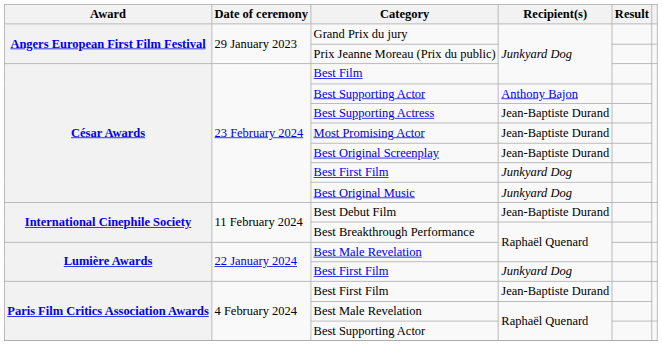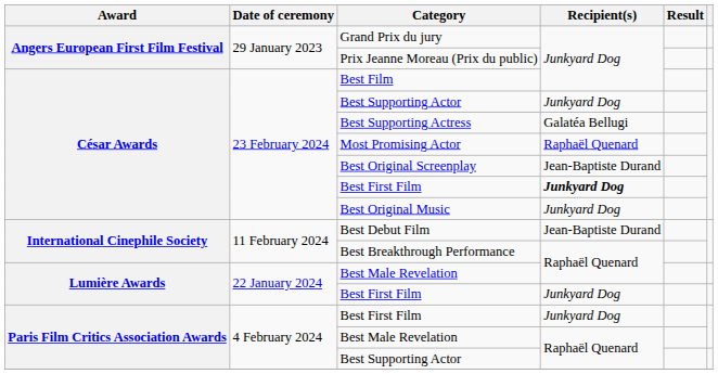 <table class="wikitable sortable plainrowheaders">
 <tr>
 <th scope="col">Award</th>
 <th scope="col">Date of ceremony</th>
 <th scope="col">Category</th>
 <th scope="col">Recipient(s)</th>
 <th scope="col">Result</th>
 <th scope="col" class="unsortable"></th>
 </tr>
 <tr>
 <th scope="row" rowspan="2"><a href='#'>Angers European First Film Festival</a></th>
 <td rowspan="2">29 January 2023</td>
 <td>Grand Prix du jury</td>
 <td rowspan="3"><em>Junkyard Dog</em></td>
 <td></td>
 <td align="center"></td>
 </tr>
 <tr>
 <td>Prix Jeanne Moreau (Prix du public)</td>
 <td></td>
 <td align="center"></td>
 </tr>
 <tr>
 <th scope="row" rowspan="7"><a href='#'>César Awards</a></th>
 <td rowspan="7"><a href='#'>23 February 2024</a></td>
 <td><a href='#'>Best Film</a></td>
 <td></td>
 <td rowspan="7" align="center"></td>
 </tr>
 <tr>
 <td><a href='#'>Best Supporting Actor</a></td>
-<td><a href='#'>Anthony Bajon</a></td>
+<td><em>Junkyard Dog</em></td>
 <td></td>
 </tr>
 <tr>
 <td><a href='#'>Best Supporting Actress</a></td>
-<td>Jean-Baptiste Durand</td>
+<td>Galatéa Bellugi</td>
 <td></td>
 </tr>
 <tr>
 <td><a href='#'>Most Promising Actor</a></td>
-<td>Jean-Baptiste Durand</td>
+<td><a href='#'>Raphaël Quenard</a></td>
 <td></td>
 </tr>
 <tr>
 <td><a href='#'>Best Original Screenplay</a></td>
 <td>Jean-Baptiste Durand</td>
 <td></td>
 </tr>
 <tr>
 <td><a href='#'>Best First Film</a></td>
-<td><em>Junkyard Dog</em></td>
+<td><strong><em>Junkyard Dog</em></strong></td>
 <td></td>
 </tr>
 <tr>
 <td><a href='#'>Best Original Music</a></td>
 <td><em>Junkyard Dog</em></td>
 <td></td>
 </tr>
 <tr>
 <th scope="row" rowspan="2"><a href='#'>International Cinephile Society</a></th>
 <td rowspan="2">11 February 2024</td>
 <td>Best Debut Film</td>
 <td>Jean-Baptiste Durand</td>
 <td></td>
 <td align="center" rowspan="2"></td>
 </tr>
 <tr>
 <td>Best Breakthrough Performance</td>
 <td rowspan="2">Raphaël Quenard</td>
 <td></td>
 </tr>
 <tr>
 <th rowspan="2" scope="row"><a href='#'>Lumière Awards</a></th>
 <td rowspan="2"><a href='#'>22 January 2024</a></td>
 <td><a href='#'>Best Male Revelation</a></td>
 <td></td>
 <td align="center"></td>
 </tr>
 <tr>
 <td><a href='#'>Best First Film</a></td>
 <td><em>Junkyard Dog</em></td>
 <td></td>
 <td align="center"></td>
 </tr>
 <tr>
 <th rowspan="3" scope="row"><a href='#'>Paris Film Critics Association Awards</a></th>
 <td rowspan="3">4 February 2024</td>
 <td>Best First Film</td>
-<td>Jean-Baptiste Durand</td>
+<td><em>Junkyard Dog</em></td>
 <td></td>
 <td rowspan="2" align="center"></td>
 </tr>
 <tr>
 <td>Best Male Revelation</td>
 <td rowspan="2">Raphaël Quenard</td>
 <td></td>
 </tr>
 <tr>
 <td>Best Supporting Actor</td>
 <td></td>
 <td align="center"></td>
 </tr>
 <tr>
 </tr>
 </table>
